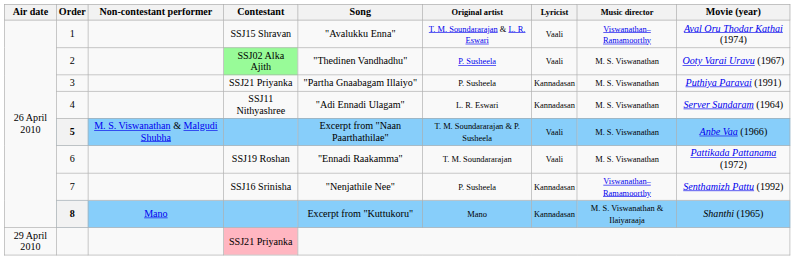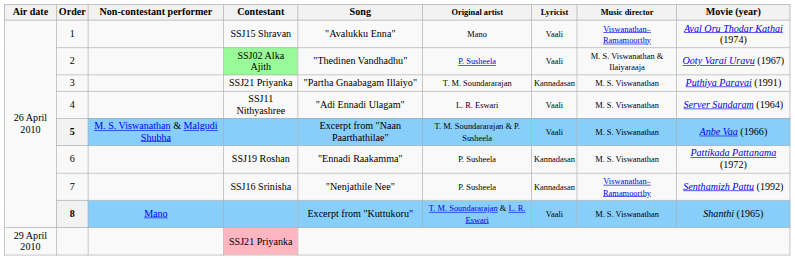 <table class="wikitable sortable sticky-header" style="text-align: center; width: auto;">
 <tr style="background:lightgrey; text-align:center;">
 <th>Air date</th>
 <th>Order</th>
 <th>Non-contestant performer</th>
 <th>Contestant</th>
 <th>Song</th>
 <th><small>Original artist</small></th>
 <th><small>Lyricist</small></th>
 <th><small>Music director</small></th>
 <th>Movie (year)</th>
 </tr>
 <tr>
 <td rowspan=8>26 April 2010</td>
 <td>1</td>
 <td></td>
 <td>SSJ15 Shravan</td>
 <td>"Avalukku Enna"</td>
-<td><small><a href='#'>T. M. Soundararajan</a> & <a href='#'>L. R. Eswari</a></small></td>
+<td><small>Mano</small></td>
 <td><small>Vaali</small></td>
 <td><small><a href='#'>Viswanathan–Ramamoorthy</a></small></td>
 <td><em><a href='#'>Aval Oru Thodar Kathai</a></em> (1974)</td>
 </tr>
 <tr>
 <td>2</td>
 <td></td>
 <td style="background:palegreen">SSJ02 Alka Ajith</td>
 <td>"Thedinen Vandhadhu"</td>
 <td><small><a href='#'>P. Susheela</a></small></td>
 <td><small>Vaali</small></td>
-<td><small>M. S. Viswanathan</small></td>
+<td><small>M. S. Viswanathan & Ilaiyaraaja</small></td>
 <td><em><a href='#'>Ooty Varai Uravu</a></em> (1967)</td>
 </tr>
 <tr>
 <td>3</td>
 <td></td>
 <td>SSJ21 Priyanka</td>
 <td>"Partha Gnaabagam Illaiyo"</td>
-<td><small>P. Susheela</small></td>
+<td><small>T. M. Soundararajan</small></td>
 <td><small>Kannadasan</small></td>
 <td><small>M. S. Viswanathan</small></td>
 <td><em><a href='#'>Puthiya Paravai</a></em> (1991)</td>
 </tr>
 <tr>
 <td>4</td>
 <td></td>
 <td>SSJ11 Nithyashree</td>
 <td>"Adi Ennadi Ulagam"</td>
 <td><small>L. R. Eswari</small></td>
-<td><small>Kannadasan</small></td>
+<td><small>Vaali</small></td>
 <td><small>M. S. Viswanathan</small></td>
 <td><em><a href='#'>Server Sundaram</a></em> (1964)</td>
 </tr>
 <tr style="background:lightskyblue">
 <th scope="row">5</th>
 <td><a href='#'>M. S. Viswanathan</a> & <a href='#'>Malgudi Shubha</a></td>
 <td></td>
 <td>Excerpt from "Naan Paarthathilae"</td>
 <td><small>T. M. Soundararajan & P. Susheela</small></td>
 <td><small>Vaali</small></td>
 <td><small>M. S. Viswanathan</small></td>
 <td><em><a href='#'>Anbe Vaa</a></em> (1966)</td>
 </tr>
 <tr>
 <td>6</td>
 <td></td>
 <td>SSJ19 Roshan</td>
 <td>"Ennadi Raakamma"</td>
-<td><small>T. M. Soundararajan</small></td>
-<td><small>Vaali</small></td>
+<td><small>P. Susheela</small></td>
+<td><small>Kannadasan</small></td>
 <td><small>M. S. Viswanathan</small></td>
 <td><em><a href='#'>Pattikada Pattanama</a></em> (1972)</td>
 </tr>
 <tr>
 <td>7</td>
 <td></td>
 <td>SSJ16 Srinisha</td>
 <td>"Nenjathile Nee"</td>
 <td><small>P. Susheela</small></td>
 <td><small>Kannadasan</small></td>
 <td><small><a href='#'>Viswanathan–Ramamoorthy</a></small></td>
 <td><em><a href='#'>Senthamizh Pattu</a></em> (1992)</td>
 </tr>
 <tr style="background:lightskyblue">
 <th scope="row">8</th>
 <td><a href='#'>Mano</a></td>
 <td></td>
 <td>Excerpt from "Kuttukoru"</td>
-<td><small>Mano</small></td>
-<td><small>Kannadasan</small></td>
-<td><small>M. S. Viswanathan & Ilaiyaraaja</small></td>
+<td><small><a href='#'>T. M. Soundararajan</a> & <a href='#'>L. R. Eswari</a></small></td>
+<td><small>Vaali</small></td>
+<td><small>M. S. Viswanathan</small></td>
 <td><em>Shanthi</em> (1965)</td>
 </tr>
 <tr>
 <td>29 April 2010</td>
 <td></td>
 <td></td>
 <td style="background:lightpink">SSJ21 Priyanka</td>
 </tr>
 </table>
